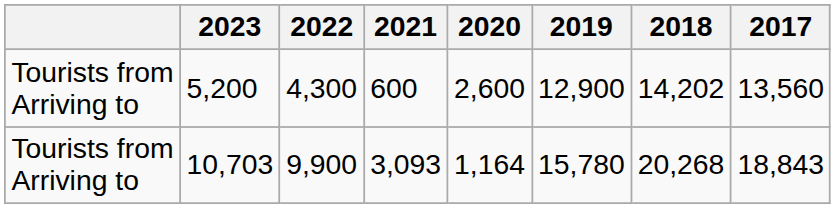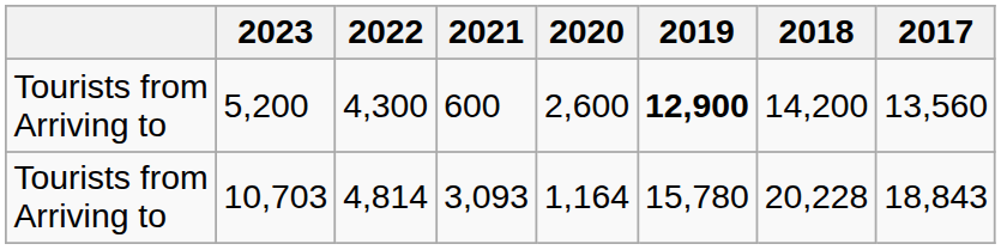 <table class="wikitable">
 <tr>
 <th></th>
 <th>2023</th>
 <th>2022</th>
 <th>2021</th>
 <th>2020</th>
 <th>2019</th>
 <th>2018</th>
 <th>2017</th>
 </tr>
 <tr>
 <td>Tourists from <br>Arriving to </td>
 <td>5,200</td>
 <td>4,300</td>
 <td>600</td>
 <td>2,600</td>
-<td>12,900</td>
-<td>14,202</td>
+<td><strong>12,900</strong></td>
+<td>14,200</td>
 <td>13,560</td>
 </tr>
 <tr>
 <td>Tourists from <br>Arriving to </td>
 <td>10,703</td>
-<td>9,900</td>
+<td>4,814</td>
 <td>3,093</td>
 <td>1,164</td>
 <td>15,780</td>
-<td>20,268</td>
+<td>20,228</td>
 <td>18,843</td>
 </tr>
 </table>
